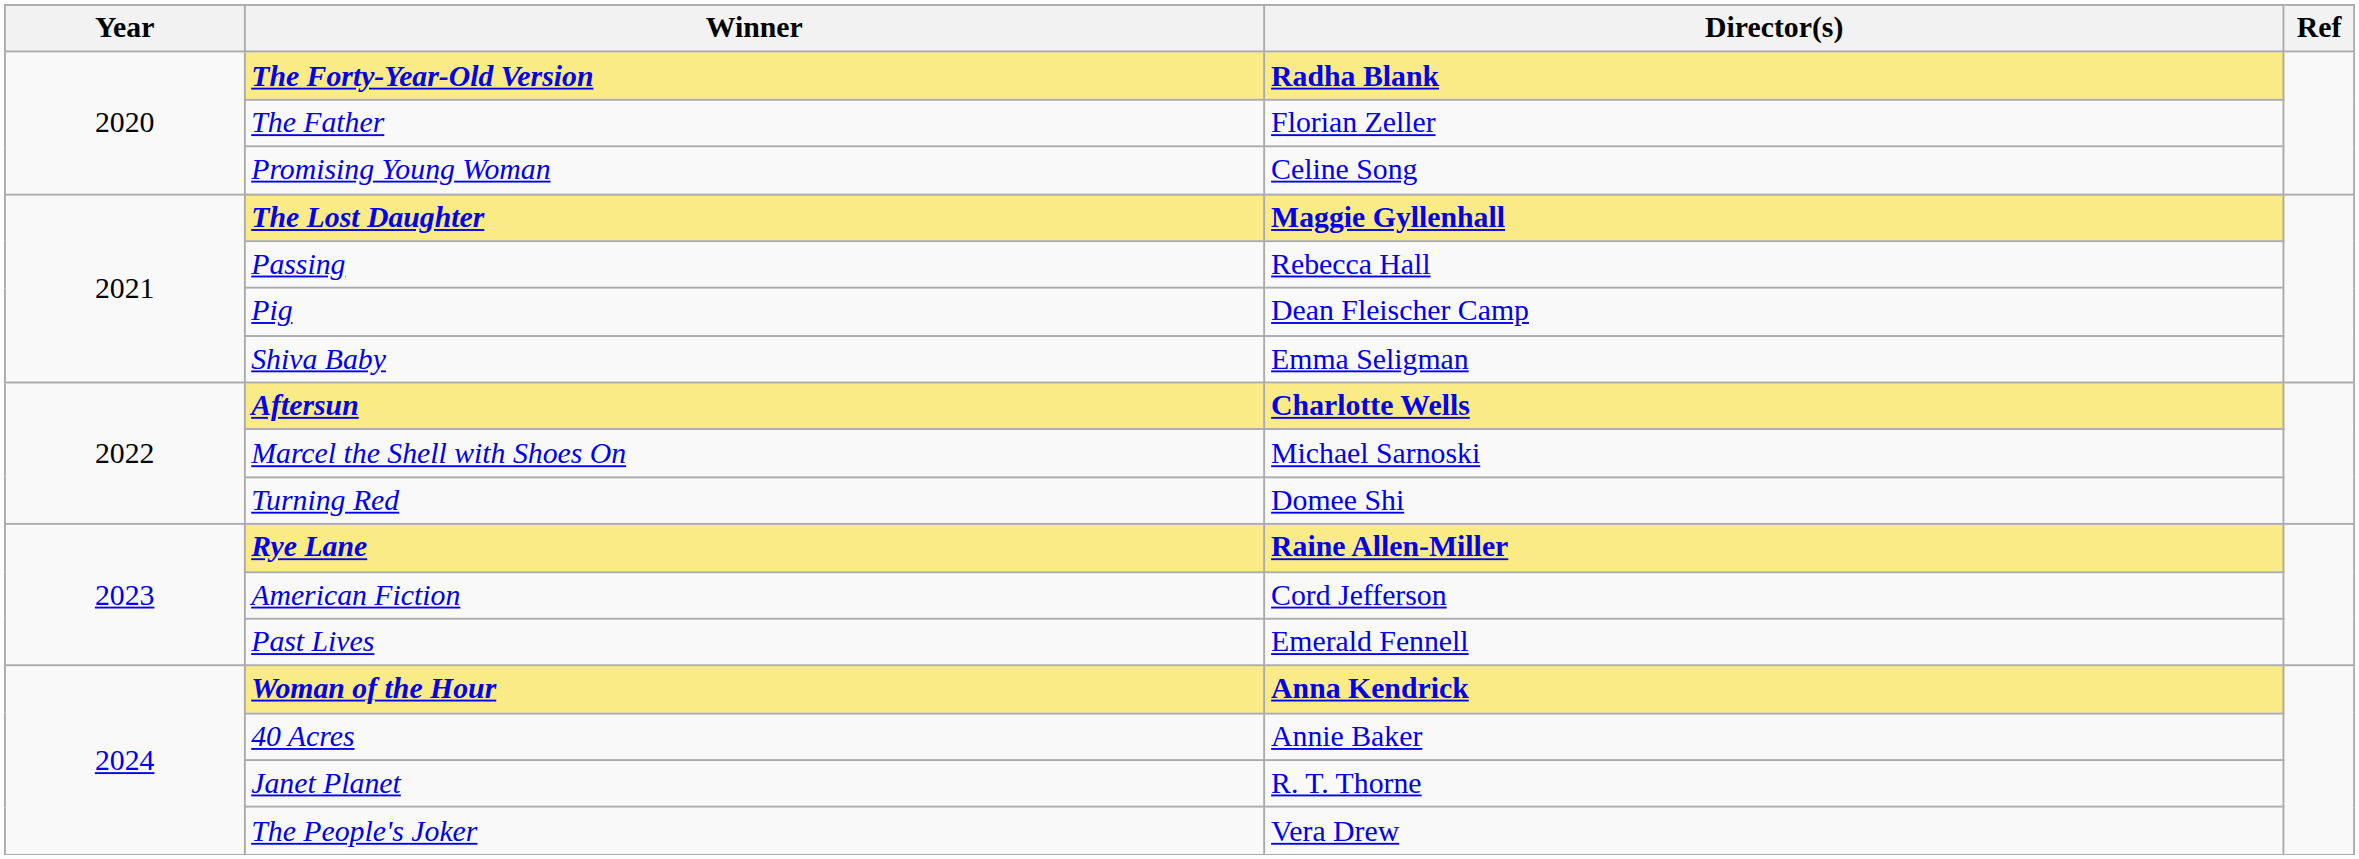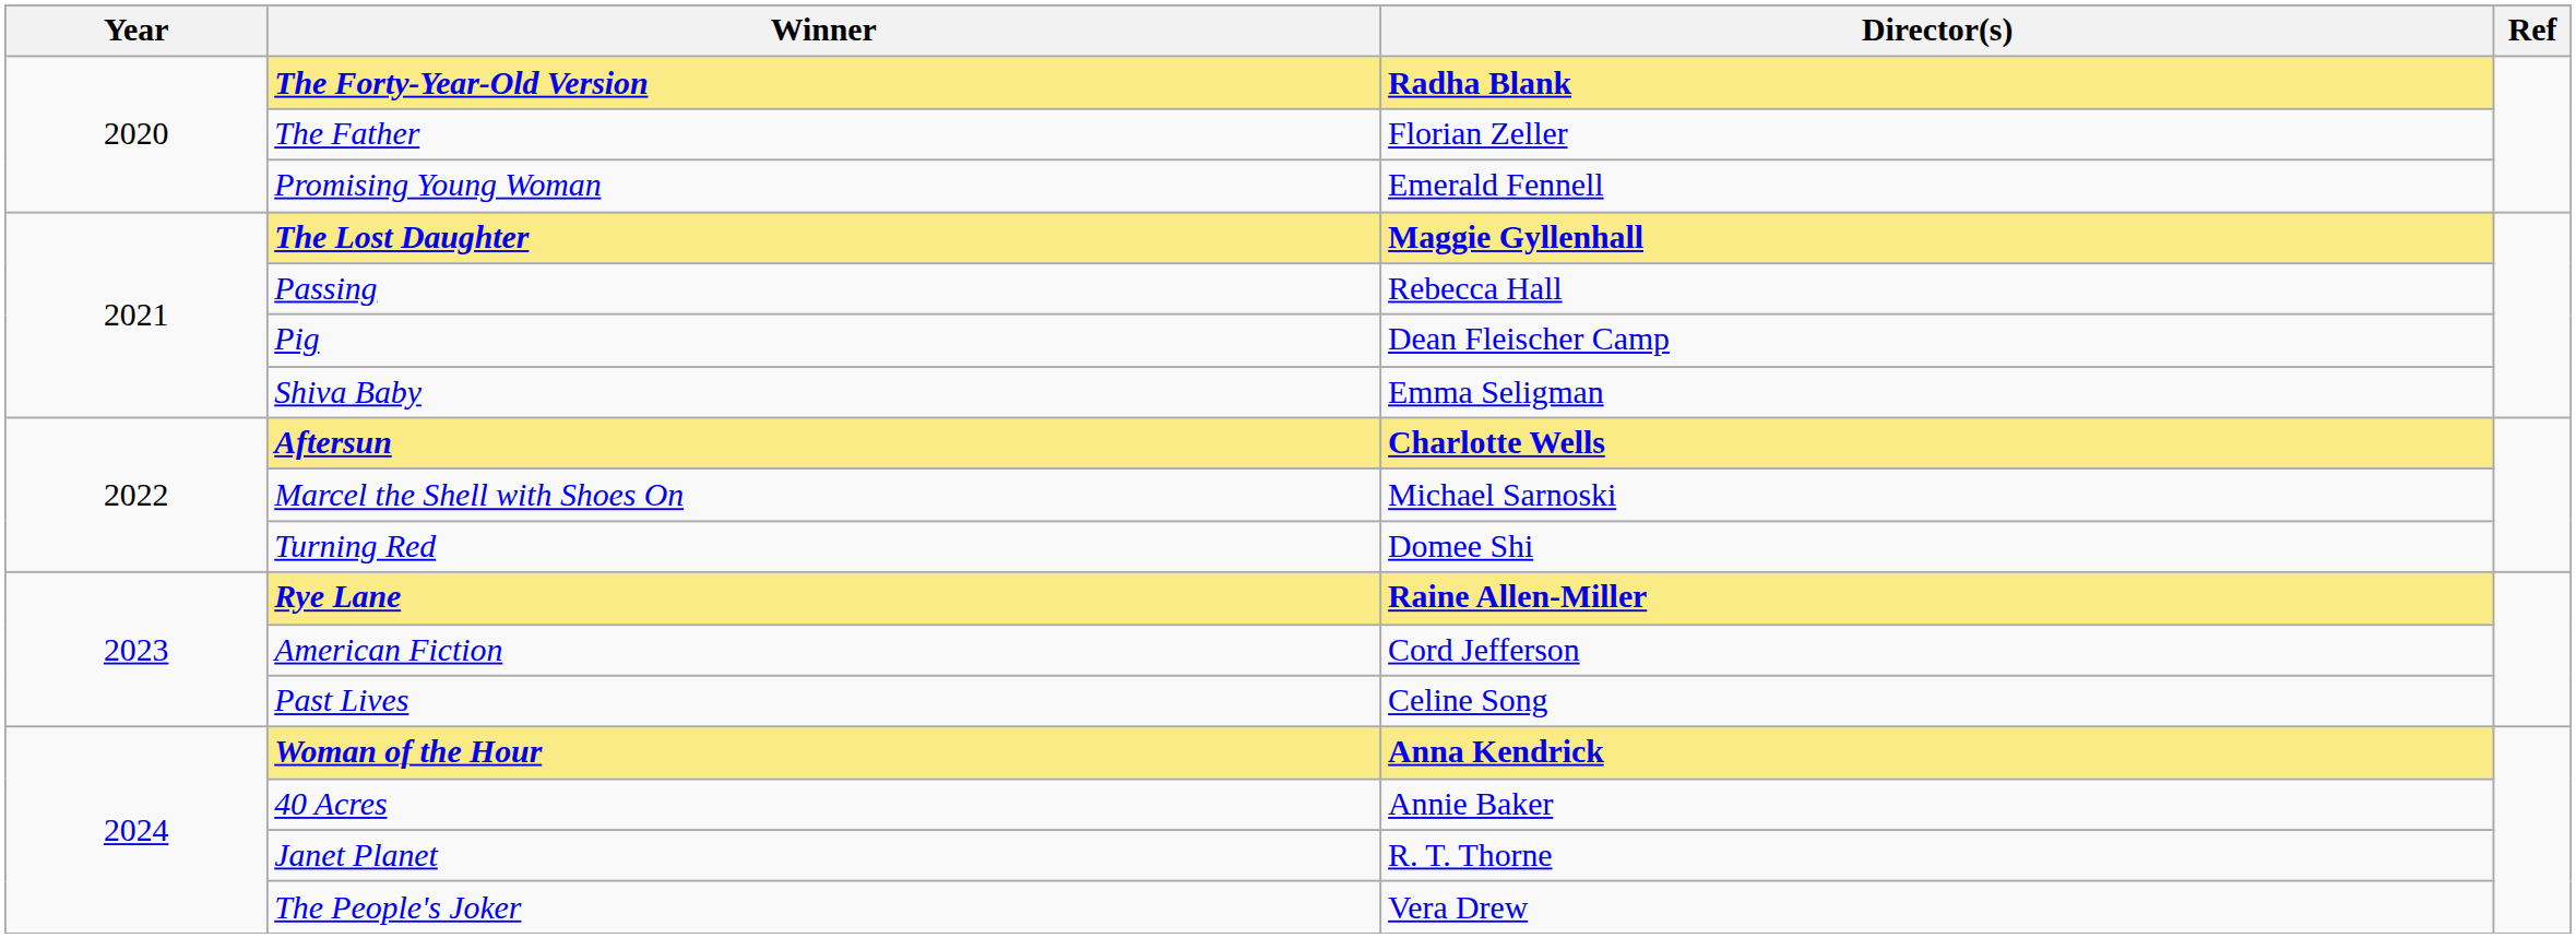 <table class="wikitable" width="100%" cellpadding="5">
 <tr>
 <th width="100"><strong>Year</strong></th>
 <th width="450"><strong>Winner</strong></th>
 <th width="450"><strong>Director(s)</strong></th>
 <th width="15"><strong>Ref</strong></th>
 </tr>
 <tr>
 <td rowspan="3" style="text-align:center;">2020</td>
 <td style="background:#FAEB86;"><strong><em><a href='#'>The Forty-Year-Old Version</a></em></strong></td>
 <td style="background:#FAEB86;"><strong><a href='#'>Radha Blank</a></strong></td>
 <td rowspan=3></td>
 </tr>
 <tr>
 <td><em><a href='#'>The Father</a></em></td>
 <td><a href='#'>Florian Zeller</a></td>
 </tr>
 <tr>
 <td><em><a href='#'>Promising Young Woman</a></em></td>
-<td><a href='#'>Celine Song</a></td>
+<td><a href='#'>Emerald Fennell</a></td>
 </tr>
 <tr>
 <td rowspan="4" style="text-align:center;">2021</td>
 <td style="background:#FAEB86;"><strong><em><a href='#'>The Lost Daughter</a></em></strong></td>
 <td style="background:#FAEB86;"><strong><a href='#'>Maggie Gyllenhall</a></strong></td>
 <td rowspan=4></td>
 </tr>
 <tr>
 <td><em><a href='#'>Passing</a></em></td>
 <td><a href='#'>Rebecca Hall</a></td>
 </tr>
 <tr>
 <td><em><a href='#'>Pig</a></em></td>
 <td><a href='#'>Dean Fleischer Camp</a></td>
 </tr>
 <tr>
 <td><em><a href='#'>Shiva Baby</a></em></td>
 <td><a href='#'>Emma Seligman</a></td>
 </tr>
 <tr>
 <td rowspan="3" style="text-align:center;">2022</td>
 <td style="background:#FAEB86;"><strong><em><a href='#'>Aftersun</a></em></strong></td>
 <td style="background:#FAEB86;"><strong><a href='#'>Charlotte Wells</a></strong></td>
 <td rowspan=3></td>
 </tr>
 <tr>
 <td><em><a href='#'>Marcel the Shell with Shoes On</a></em></td>
 <td><a href='#'>Michael Sarnoski</a></td>
 </tr>
 <tr>
 <td><em><a href='#'>Turning Red</a></em></td>
 <td><a href='#'>Domee Shi</a></td>
 </tr>
 <tr>
 <td rowspan="3" style="text-align:center;"><a href='#'>2023</a></td>
 <td style="background:#FAEB86;"><strong><em><a href='#'>Rye Lane</a></em></strong></td>
 <td style="background:#FAEB86;"><strong><a href='#'>Raine Allen-Miller</a></strong></td>
 <td rowspan=3></td>
 </tr>
 <tr>
 <td><em><a href='#'>American Fiction</a></em></td>
 <td><a href='#'>Cord Jefferson</a></td>
 </tr>
 <tr>
 <td><em><a href='#'>Past Lives</a></em></td>
-<td><a href='#'>Emerald Fennell</a></td>
+<td><a href='#'>Celine Song</a></td>
 </tr>
 <tr>
 <td rowspan="4" style="text-align:center;"><a href='#'>2024</a></td>
 <td style="background:#FAEB86;"><strong><em><a href='#'>Woman of the Hour</a></em></strong></td>
 <td style="background:#FAEB86;"><strong><a href='#'>Anna Kendrick</a></strong></td>
 <td rowspan=4></td>
 </tr>
 <tr>
 <td><em><a href='#'>40 Acres</a></em></td>
 <td><a href='#'>Annie Baker</a></td>
 </tr>
 <tr>
 <td><em><a href='#'>Janet Planet</a></em></td>
 <td><a href='#'>R. T. Thorne</a></td>
 </tr>
 <tr>
 <td><em><a href='#'>The People's Joker</a></em></td>
 <td><a href='#'>Vera Drew</a></td>
 </tr>
 </table>
